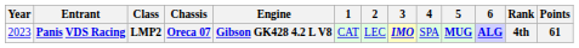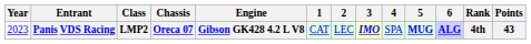 <table class="wikitable" style="text-align:center; font-size:85%">
 <tr>
 <th>Year</th>
 <th>Entrant</th>
 <th>Class</th>
 <th>Chassis</th>
 <th>Engine</th>
 <th>1</th>
 <th>2</th>
 <th>3</th>
 <th>4</th>
 <th>5</th>
 <th>6</th>
 <th>Rank</th>
 <th>Points</th>
 </tr>
 <tr>
 <td><a href='#'>2023</a></td>
 <th nowrap><a href='#'>Panis</a> <a href='#'>VDS Racing</a></th>
 <th>LMP2</th>
 <th nowrap><a href='#'>Oreca 07</a></th>
 <th nowrap><a href='#'>Gibson</a> GK428 4.2 L V8</th>
 <td style="background:#DFFFDF;"><a href='#'>CAT</a><br></td>
 <td style="background:#DFFFDF;"><a href='#'>LEC</a><br></td>
 <td style="background:#FFFFBF;"><strong><em><a href='#'>IMO</a></em></strong><br></td>
 <td style="background:#DFFFDF;"><a href='#'>SPA</a><br></td>
 <td style="background:#DFFFDF;"><strong><a href='#'>MUG</a><br></strong></td>
 <td style="background:#CFCFFF;"><strong><a href='#'>ALG</a></strong><br></td>
 <th>4th</th>
-<th>61</th>
+<th>43</th>
 </tr>
 </table>
